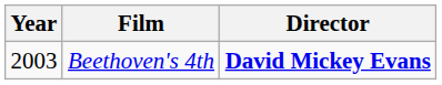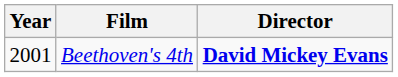 <table class="wikitable">
 <tr>
 <th>Year</th>
 <th>Film</th>
 <th>Director</th>
 </tr>
 <tr>
-<td>2003</td>
+<td>2001</td>
 <td><em><a href='#'>Beethoven's 4th</a></em></td>
 <td><strong><a href='#'>David Mickey Evans</a></strong></td>
 </tr>
 </table>
